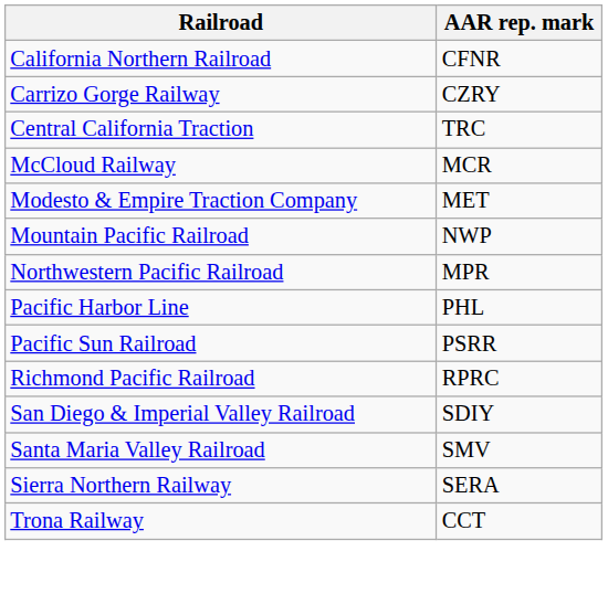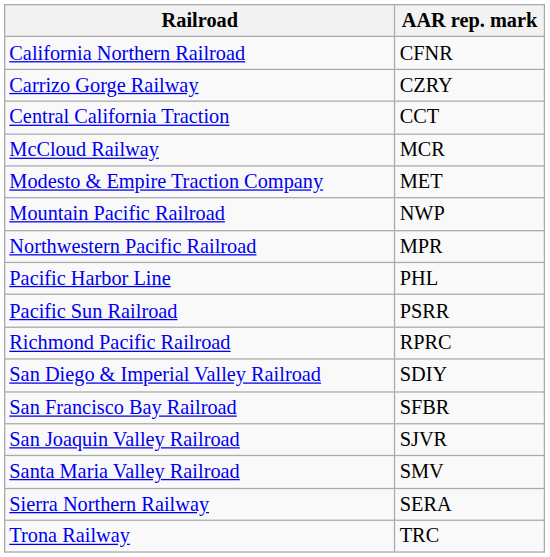 <table class="wikitable" border="1">
 <tr>
 <th width="300px">Railroad</th>
 <th width="110px">AAR rep. mark</th>
 </tr>
 <tr>
 <td width="300px"><a href='#'>California Northern Railroad</a></td>
 <td width="110px">CFNR</td>
 </tr>
 <tr>
 <td width="300px"><a href='#'>Carrizo Gorge Railway</a></td>
 <td width="110px">CZRY</td>
 </tr>
 <tr>
 <td width="300px"><a href='#'>Central California Traction</a></td>
-<td width="110px">TRC</td>
+<td width="110px">CCT</td>
 </tr>
 <tr>
 <td width="300px"><a href='#'>McCloud Railway</a></td>
 <td width="110px">MCR</td>
 </tr>
 <tr>
 <td width="300px"><a href='#'>Modesto & Empire Traction Company</a></td>
 <td width="110px">MET</td>
 </tr>
 <tr>
 <td><a href='#'>Mountain Pacific Railroad</a></td>
 <td width="110px">NWP</td>
 </tr>
 <tr>
 <td width="300px"><a href='#'>Northwestern Pacific Railroad</a></td>
 <td>MPR</td>
 </tr>
 <tr>
 <td width="300px"><a href='#'>Pacific Harbor Line</a></td>
 <td width="110px">PHL</td>
 </tr>
 <tr>
 <td width="300px"><a href='#'>Pacific Sun Railroad</a></td>
 <td width="110px">PSRR</td>
 </tr>
 <tr>
 <td width="300px"><a href='#'>Richmond Pacific Railroad</a></td>
 <td width="110px">RPRC</td>
 </tr>
 <tr>
 <td width="300px"><a href='#'>San Diego & Imperial Valley Railroad</a></td>
 <td width="110px">SDIY</td>
 </tr>
 <tr>
+<td width="300px"><a href='#'>San Francisco Bay Railroad</a></td>
+<td width="110px">SFBR</td>
+</tr>
+<tr>
+<td width="300px"><a href='#'>San Joaquin Valley Railroad</a></td>
+<td width="110px">SJVR</td>
+</tr>
+<tr>
 <td width="300px"><a href='#'>Santa Maria Valley Railroad</a></td>
 <td width="110px">SMV</td>
 </tr>
 <tr>
 <td width="300px"><a href='#'>Sierra Northern Railway</a></td>
 <td width="110px">SERA</td>
 </tr>
 <tr>
 <td width="300px"><a href='#'>Trona Railway</a></td>
-<td width="110px">CCT</td>
+<td width="110px">TRC</td>
 </tr>
 </table>
